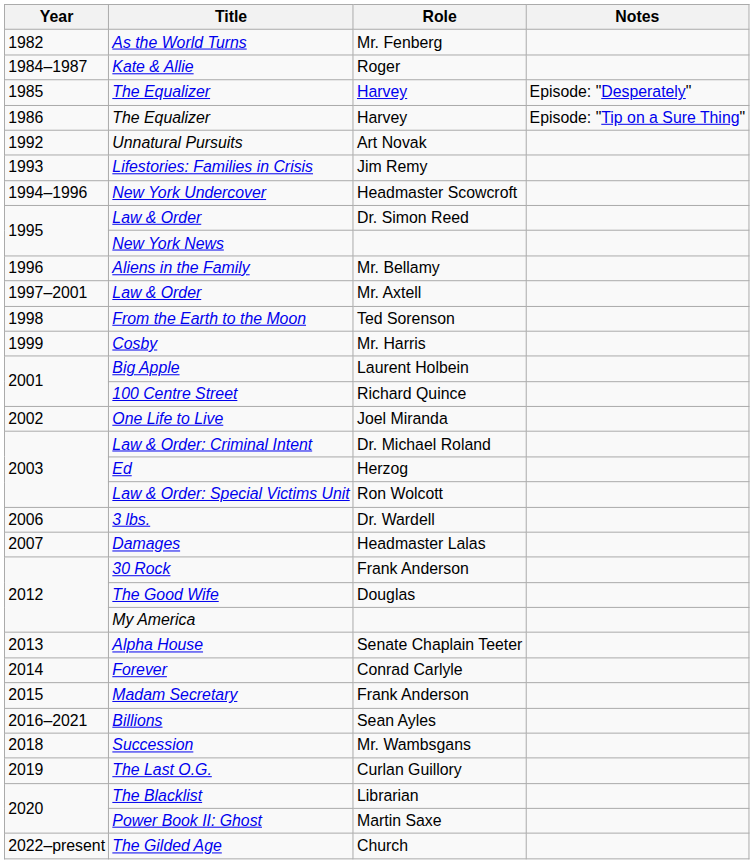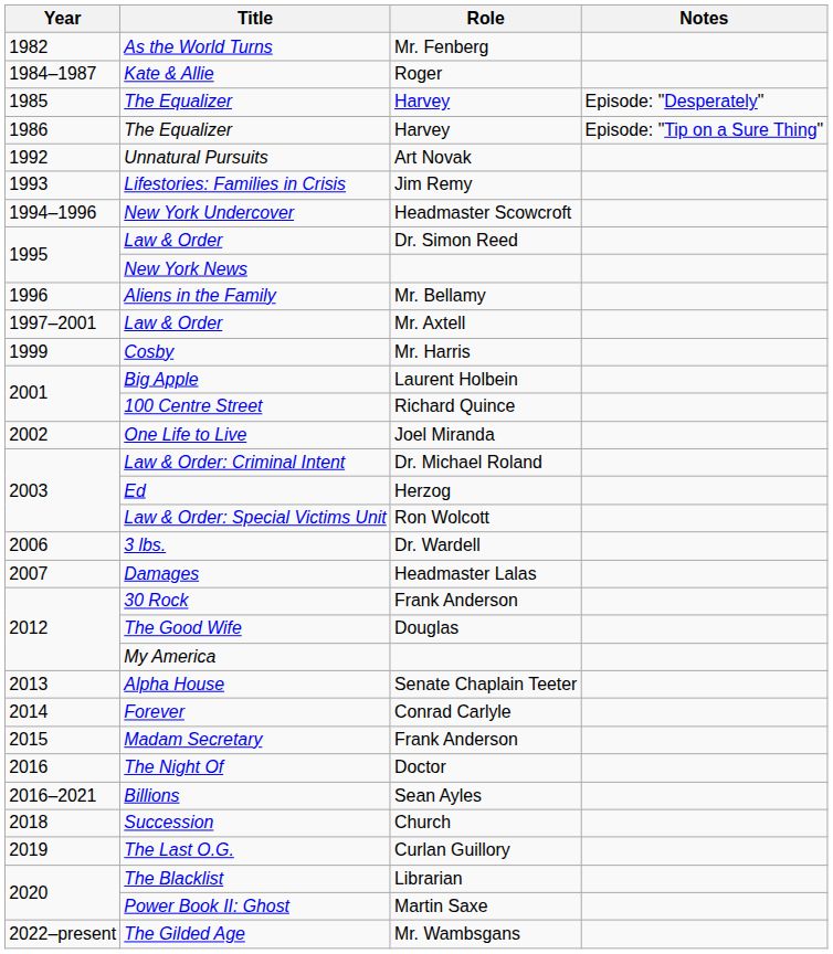 <table class="wikitable sortable">
 <tr>
 <th>Year</th>
 <th>Title</th>
 <th>Role</th>
 <th class="unsortable">Notes</th>
 </tr>
 <tr>
 <td>1982</td>
 <td><em><a href='#'>As the World Turns</a></em></td>
 <td>Mr. Fenberg</td>
 <td></td>
 </tr>
 <tr>
 <td>1984–1987</td>
 <td><em><a href='#'>Kate & Allie</a></em></td>
 <td>Roger</td>
 <td></td>
 </tr>
 <tr>
 <td>1985</td>
 <td><em><a href='#'>The Equalizer</a></em></td>
 <td><a href='#'>Harvey</a></td>
 <td>Episode: "<a href='#'>Desperately</a>"</td>
 </tr>
 <tr>
 <td>1986</td>
 <td><em>The Equalizer</em></td>
 <td>Harvey</td>
 <td>Episode: "<a href='#'>Tip on a Sure Thing</a>"</td>
 </tr>
 <tr>
 <td>1992</td>
 <td><em>Unnatural Pursuits</em></td>
 <td>Art Novak</td>
 <td></td>
 </tr>
 <tr>
 <td>1993</td>
 <td><em><a href='#'>Lifestories: Families in Crisis</a></em></td>
 <td>Jim Remy</td>
 <td></td>
 </tr>
 <tr>
 <td>1994–1996</td>
 <td><em><a href='#'>New York Undercover</a></em></td>
 <td>Headmaster Scowcroft</td>
 <td></td>
 </tr>
 <tr>
 <td rowspan="2">1995</td>
 <td><em><a href='#'>Law & Order</a></em></td>
 <td>Dr. Simon Reed</td>
 <td></td>
 </tr>
 <tr>
 <td><em><a href='#'>New York News</a></em></td>
 <td></td>
 <td></td>
 </tr>
 <tr>
 <td>1996</td>
 <td><em><a href='#'>Aliens in the Family</a></em></td>
 <td>Mr. Bellamy</td>
 <td></td>
 </tr>
 <tr>
 <td>1997–2001</td>
 <td><em><a href='#'>Law & Order</a></em></td>
 <td>Mr. Axtell</td>
-<td></td>
-</tr>
-<tr>
-<td>1998</td>
-<td><em><a href='#'>From the Earth to the Moon</a></em></td>
-<td>Ted Sorenson</td>
 <td></td>
 </tr>
 <tr>
 <td>1999</td>
 <td><em><a href='#'>Cosby</a></em></td>
 <td>Mr. Harris</td>
 <td></td>
 </tr>
 <tr>
 <td rowspan="2">2001</td>
 <td><em><a href='#'>Big Apple</a></em></td>
 <td>Laurent Holbein</td>
 <td></td>
 </tr>
 <tr>
 <td><em><a href='#'>100 Centre Street</a></em></td>
 <td>Richard Quince</td>
 <td></td>
 </tr>
 <tr>
 <td>2002</td>
 <td><em><a href='#'>One Life to Live</a></em></td>
 <td>Joel Miranda</td>
 <td></td>
 </tr>
 <tr>
 <td rowspan="3">2003</td>
 <td><em><a href='#'>Law & Order: Criminal Intent</a></em></td>
 <td>Dr. Michael Roland</td>
 <td></td>
 </tr>
 <tr>
 <td><em><a href='#'>Ed</a></em></td>
 <td>Herzog</td>
 <td></td>
 </tr>
 <tr>
 <td><em><a href='#'>Law & Order: Special Victims Unit</a></em></td>
 <td>Ron Wolcott</td>
 <td></td>
 </tr>
 <tr>
 <td>2006</td>
 <td><em><a href='#'>3 lbs.</a></em></td>
 <td>Dr. Wardell</td>
 <td></td>
 </tr>
 <tr>
 <td>2007</td>
 <td><em><a href='#'>Damages</a></em></td>
 <td>Headmaster Lalas</td>
 <td></td>
 </tr>
 <tr>
 <td rowspan="3">2012</td>
 <td><em><a href='#'>30 Rock</a></em></td>
 <td>Frank Anderson</td>
 <td></td>
 </tr>
 <tr>
 <td><em><a href='#'>The Good Wife</a></em></td>
 <td>Douglas</td>
 <td></td>
 </tr>
 <tr>
 <td><em>My America</em></td>
 <td></td>
 <td></td>
 </tr>
 <tr>
 <td>2013</td>
 <td><em><a href='#'>Alpha House</a></em></td>
 <td>Senate Chaplain Teeter</td>
 <td></td>
 </tr>
 <tr>
 <td>2014</td>
 <td><em><a href='#'>Forever</a></em></td>
 <td>Conrad Carlyle</td>
 <td></td>
 </tr>
 <tr>
 <td>2015</td>
 <td><em><a href='#'>Madam Secretary</a></em></td>
 <td>Frank Anderson</td>
 <td></td>
 </tr>
 <tr>
+<td>2016</td>
+<td><em><a href='#'>The Night Of</a></em></td>
+<td>Doctor</td>
+<td></td>
+</tr>
+<tr>
 <td>2016–2021</td>
 <td><em><a href='#'>Billions</a></em></td>
 <td>Sean Ayles</td>
 <td></td>
 </tr>
 <tr>
 <td>2018</td>
 <td><em><a href='#'>Succession</a></em></td>
-<td>Mr. Wambsgans</td>
+<td>Church</td>
 <td></td>
 </tr>
 <tr>
 <td>2019</td>
 <td><em><a href='#'>The Last O.G.</a></em></td>
 <td>Curlan Guillory</td>
 <td></td>
 </tr>
 <tr>
 <td rowspan="2">2020</td>
 <td><em><a href='#'>The Blacklist</a></em></td>
 <td>Librarian</td>
 <td></td>
 </tr>
 <tr>
 <td><em><a href='#'>Power Book II: Ghost</a></em></td>
 <td>Martin Saxe</td>
 <td></td>
 </tr>
 <tr>
 <td>2022–present</td>
 <td><em><a href='#'>The Gilded Age</a></em></td>
-<td>Church</td>
+<td>Mr. Wambsgans</td>
 <td></td>
 </tr>
 </table>
